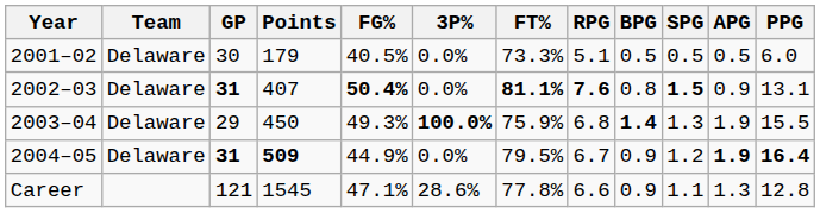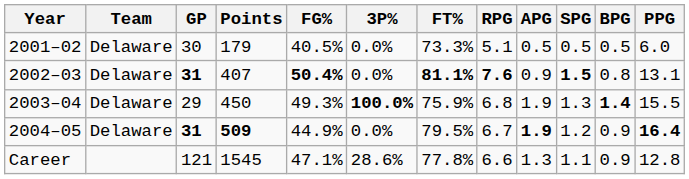 <table class="wikitable">
 <tr>
 <th>Year</th>
 <th>Team</th>
 <th>GP</th>
 <th>Points</th>
 <th>FG%</th>
 <th>3P%</th>
 <th>FT%</th>
 <th>RPG</th>
+<th>APG</th>
+<th>SPG</th>
 <th>BPG</th>
-<th>SPG</th>
-<th>APG</th>
 <th>PPG</th>
 </tr>
 <tr>
 <td>2001–02</td>
 <td>Delaware</td>
 <td>30</td>
 <td>179</td>
 <td>40.5%</td>
 <td>0.0%</td>
 <td>73.3%</td>
 <td>5.1</td>
 <td>0.5</td>
 <td>0.5</td>
 <td>0.5</td>
 <td>6.0</td>
 </tr>
 <tr>
 <td>2002–03</td>
 <td>Delaware</td>
 <td><strong>31</strong></td>
 <td>407</td>
 <td><strong>50.4%</strong></td>
 <td>0.0%</td>
 <td><strong>81.1%</strong></td>
 <td><strong>7.6</strong></td>
+<td>0.9</td>
+<td><strong>1.5</strong></td>
 <td>0.8</td>
-<td><strong>1.5</strong></td>
-<td>0.9</td>
 <td>13.1</td>
 </tr>
 <tr>
 <td>2003–04</td>
 <td>Delaware</td>
 <td>29</td>
 <td>450</td>
 <td>49.3%</td>
 <td><strong>100.0%</strong></td>
 <td>75.9%</td>
 <td>6.8</td>
+<td>1.9</td>
+<td>1.3</td>
 <td><strong>1.4</strong></td>
-<td>1.3</td>
-<td>1.9</td>
 <td>15.5</td>
 </tr>
 <tr>
 <td>2004–05</td>
 <td>Delaware</td>
 <td><strong>31</strong></td>
 <td><strong>509</strong></td>
 <td>44.9%</td>
 <td>0.0%</td>
 <td>79.5%</td>
 <td>6.7</td>
+<td><strong>1.9</strong></td>
+<td>1.2</td>
 <td>0.9</td>
-<td>1.2</td>
-<td><strong>1.9</strong></td>
 <td><strong>16.4</strong></td>
 </tr>
 <tr>
 <td>Career</td>
 <td></td>
 <td>121</td>
 <td>1545</td>
 <td>47.1%</td>
 <td>28.6%</td>
 <td>77.8%</td>
 <td>6.6</td>
+<td>1.3</td>
+<td>1.1</td>
 <td>0.9</td>
-<td>1.1</td>
-<td>1.3</td>
 <td>12.8</td>
 </tr>
 </table>
